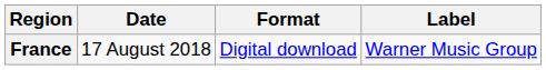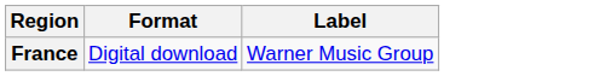 <table class="wikitable plainrowheaders" style="text-align:center;">
 <tr>
 <th>Region</th>
-<th>Date</th>
 <th>Format</th>
 <th>Label</th>
 </tr>
 <tr>
 <th scope="row">France</th>
-<td>17 August 2018</td>
 <td><a href='#'>Digital download</a></td>
 <td><a href='#'>Warner Music Group</a></td>
 </tr>
 </table>
